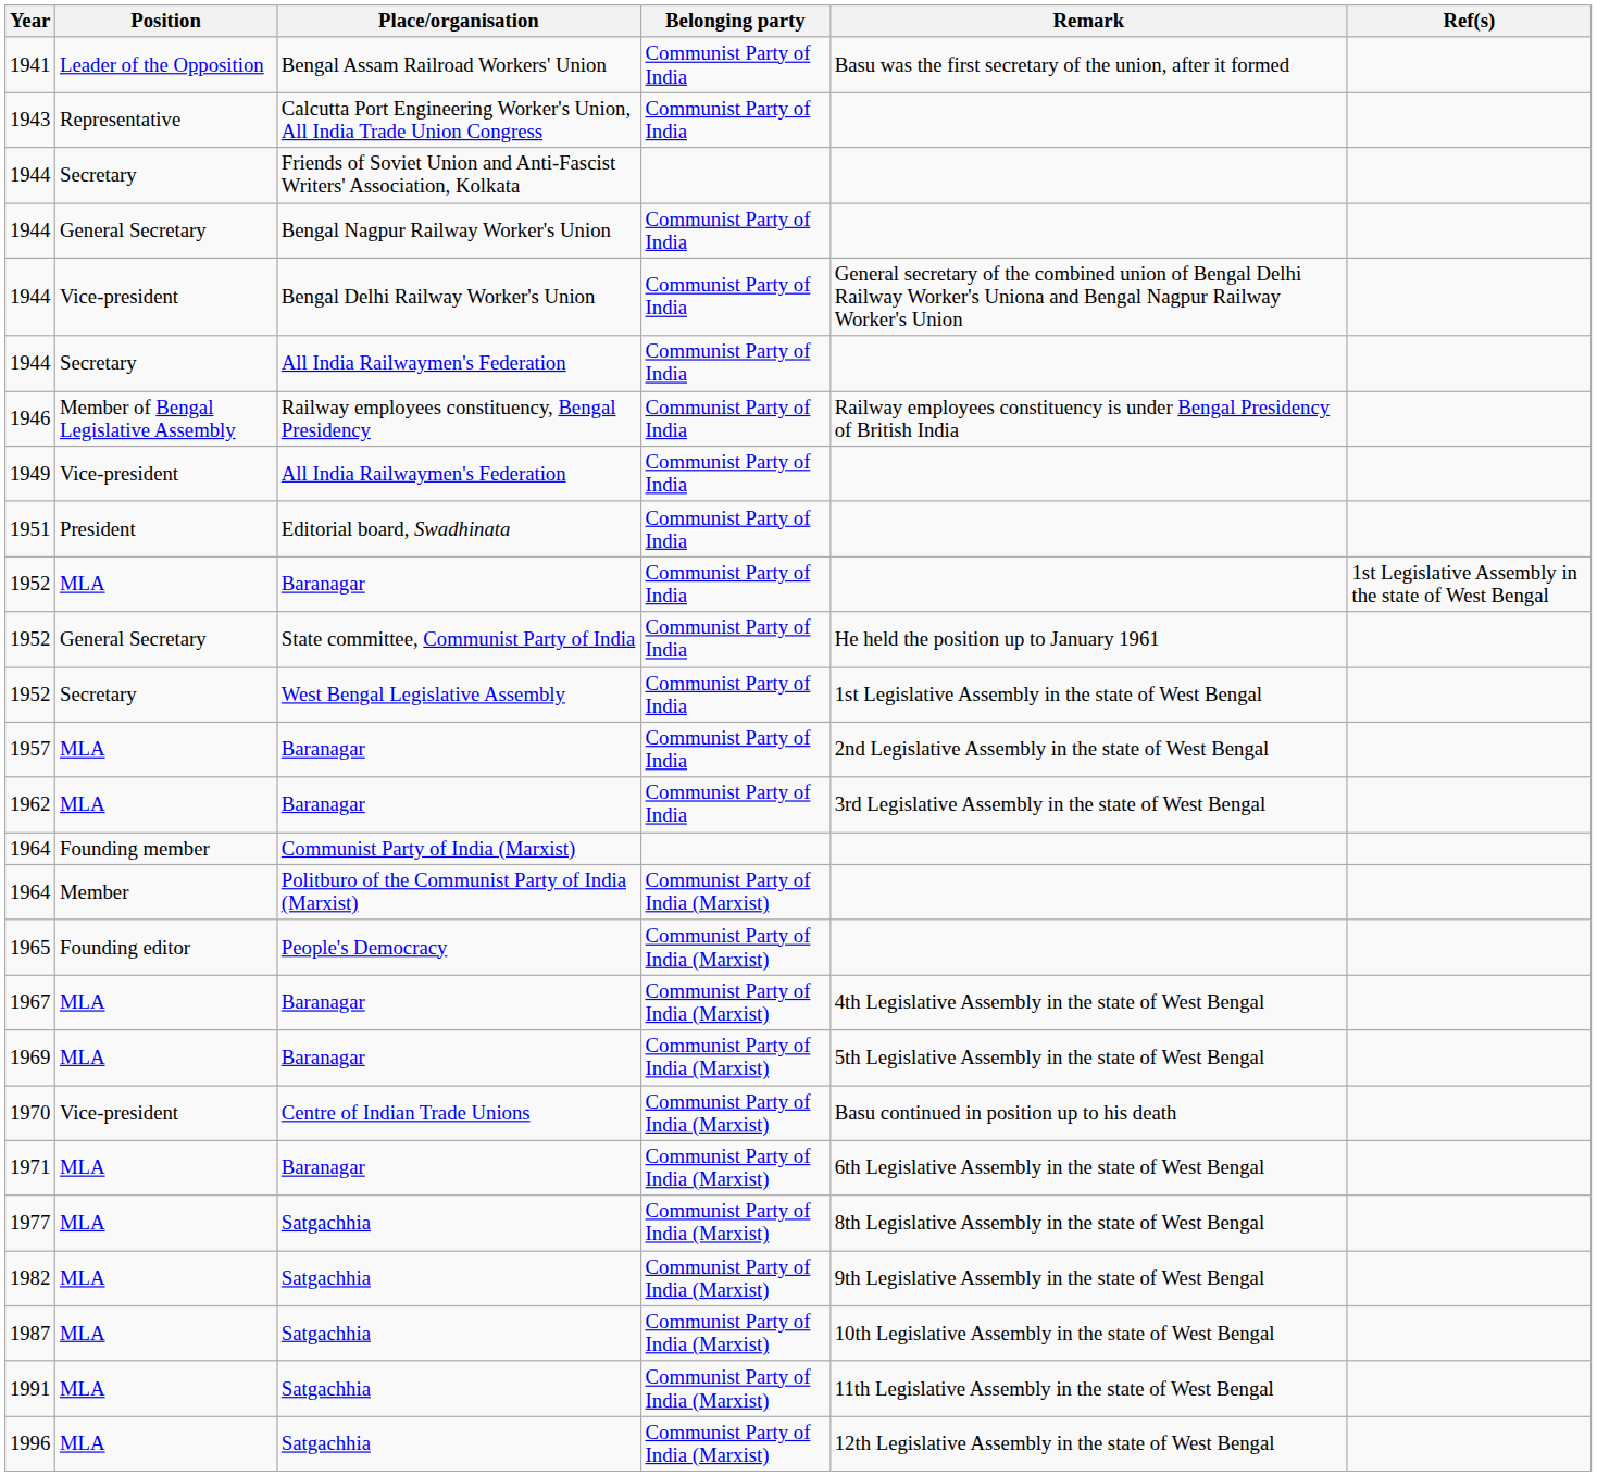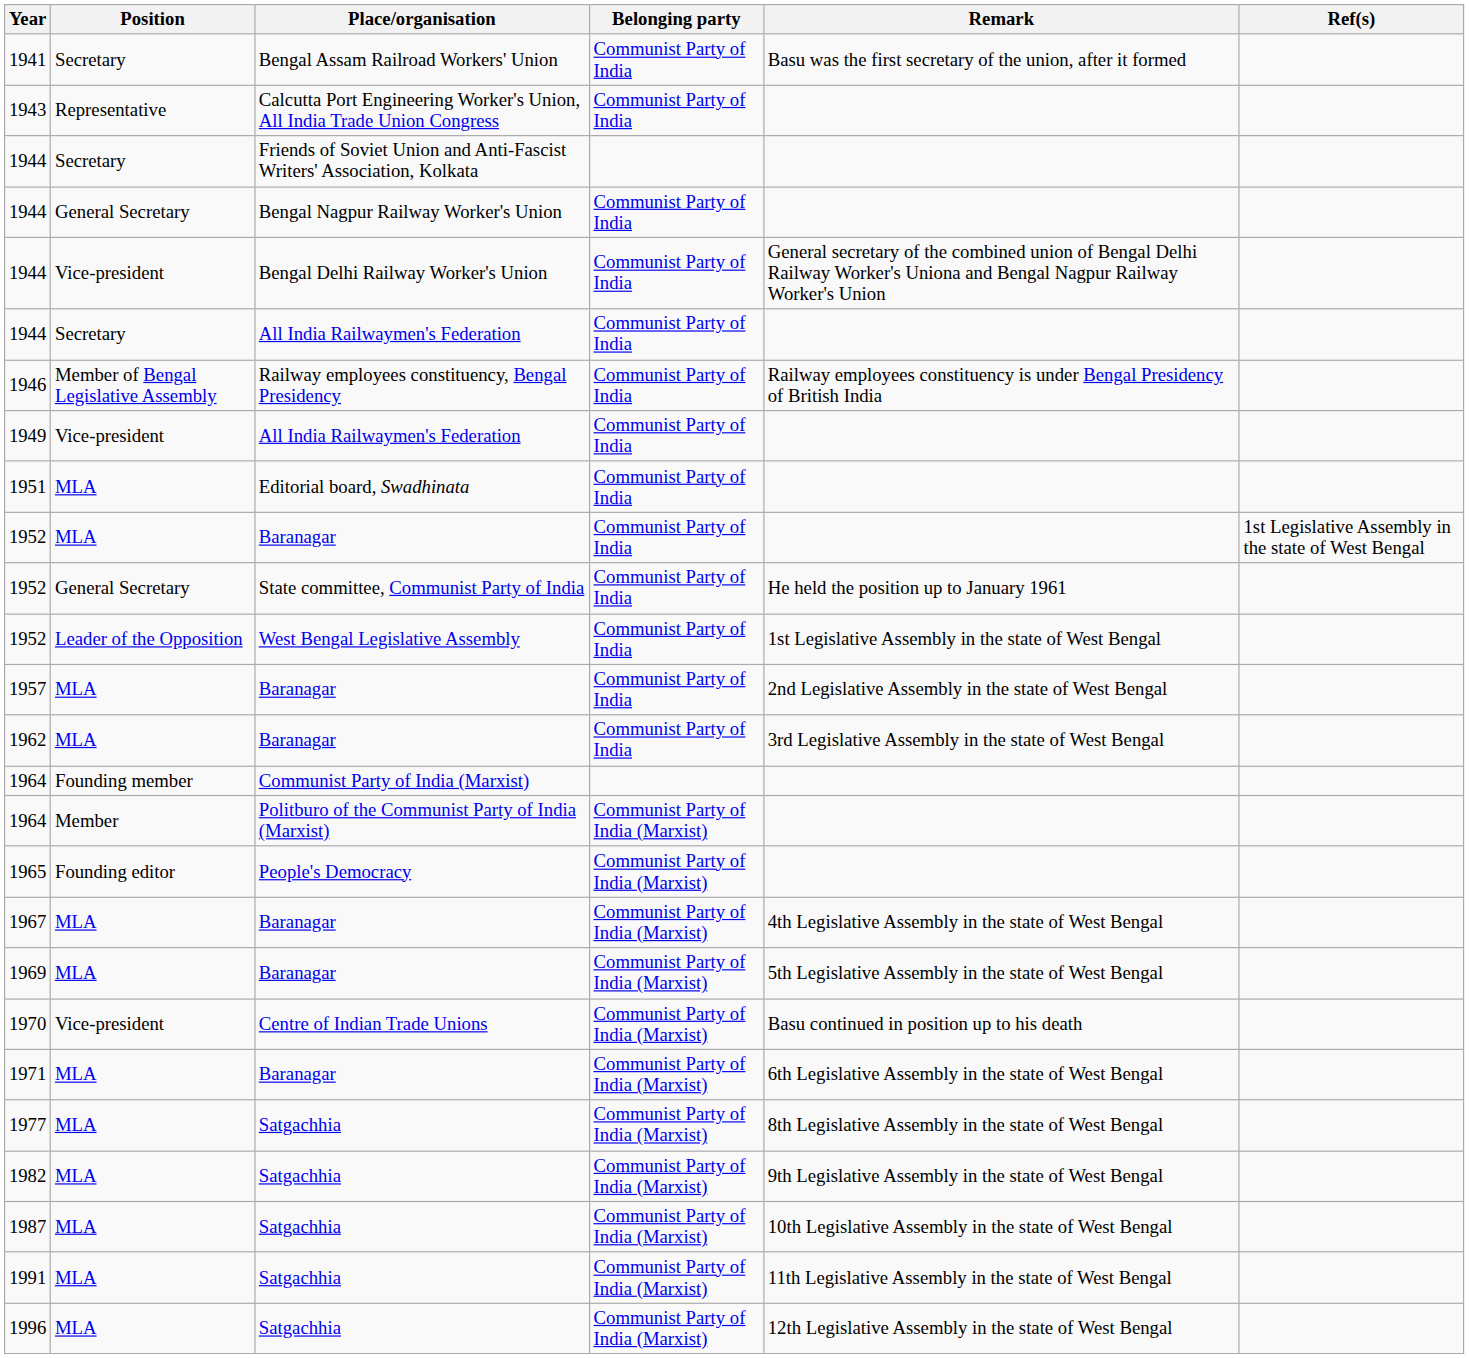 <table class="wikitable sortable">
 <tr>
 <th>Year</th>
 <th>Position</th>
 <th>Place/organisation</th>
 <th>Belonging party</th>
 <th>Remark</th>
 <th>Ref(s)</th>
 </tr>
 <tr>
 <td>1941</td>
-<td><a href='#'>Leader of the Opposition</a></td>
+<td>Secretary</td>
 <td>Bengal Assam Railroad Workers' Union</td>
 <td><a href='#'>Communist Party of India</a></td>
 <td>Basu was the first secretary of the union, after it formed</td>
 <td></td>
 </tr>
 <tr>
 <td>1943</td>
 <td>Representative</td>
 <td>Calcutta Port Engineering Worker's Union, <a href='#'>All India Trade Union Congress</a></td>
 <td><a href='#'>Communist Party of India</a></td>
 <td></td>
 <td></td>
 </tr>
 <tr>
 <td>1944</td>
 <td>Secretary</td>
 <td>Friends of Soviet Union and Anti-Fascist Writers' Association, Kolkata</td>
 <td></td>
 <td></td>
 <td></td>
 </tr>
 <tr>
 <td>1944</td>
 <td>General Secretary</td>
 <td>Bengal Nagpur Railway Worker's Union</td>
 <td><a href='#'>Communist Party of India</a></td>
 <td></td>
 <td></td>
 </tr>
 <tr>
 <td>1944</td>
 <td>Vice-president</td>
 <td>Bengal Delhi Railway Worker's Union</td>
 <td><a href='#'>Communist Party of India</a></td>
 <td>General secretary of the combined union of Bengal Delhi Railway Worker's Uniona and Bengal Nagpur Railway Worker's Union</td>
 <td></td>
 </tr>
 <tr>
 <td>1944</td>
 <td>Secretary</td>
 <td><a href='#'>All India Railwaymen's Federation</a></td>
 <td><a href='#'>Communist Party of India</a></td>
 <td></td>
 <td></td>
 </tr>
 <tr>
 <td>1946</td>
 <td>Member of <a href='#'>Bengal Legislative Assembly</a></td>
 <td>Railway employees constituency, <a href='#'>Bengal Presidency</a></td>
 <td><a href='#'>Communist Party of India</a></td>
 <td>Railway employees constituency is under <a href='#'>Bengal Presidency</a> of British India</td>
 <td></td>
 </tr>
 <tr>
 <td>1949</td>
 <td>Vice-president</td>
 <td><a href='#'>All India Railwaymen's Federation</a></td>
 <td><a href='#'>Communist Party of India</a></td>
 <td></td>
 <td></td>
 </tr>
 <tr>
 <td>1951</td>
-<td>President</td>
+<td><a href='#'>MLA</a></td>
 <td>Editorial board, <em>Swadhinata</em></td>
 <td><a href='#'>Communist Party of India</a></td>
 <td></td>
 <td></td>
 </tr>
 <tr>
 <td>1952</td>
 <td><a href='#'>MLA</a></td>
 <td><a href='#'>Baranagar</a></td>
 <td><a href='#'>Communist Party of India</a></td>
 <td></td>
 <td>1st Legislative Assembly in the state of West Bengal</td>
 </tr>
 <tr>
 <td>1952</td>
 <td>General Secretary</td>
 <td>State committee, <a href='#'>Communist Party of India</a></td>
 <td><a href='#'>Communist Party of India</a></td>
 <td>He held the position up to January 1961</td>
 <td></td>
 </tr>
 <tr>
 <td>1952</td>
-<td>Secretary</td>
+<td><a href='#'>Leader of the Opposition</a></td>
 <td><a href='#'>West Bengal Legislative Assembly</a></td>
 <td><a href='#'>Communist Party of India</a></td>
 <td>1st Legislative Assembly in the state of West Bengal</td>
 <td></td>
 </tr>
 <tr>
 <td>1957</td>
 <td><a href='#'>MLA</a></td>
 <td><a href='#'>Baranagar</a></td>
 <td><a href='#'>Communist Party of India</a></td>
 <td>2nd Legislative Assembly in the state of West Bengal</td>
 <td></td>
 </tr>
 <tr>
 <td>1962</td>
 <td><a href='#'>MLA</a></td>
 <td><a href='#'>Baranagar</a></td>
 <td><a href='#'>Communist Party of India</a></td>
 <td>3rd Legislative Assembly in the state of West Bengal</td>
 <td></td>
 </tr>
 <tr>
 <td>1964</td>
 <td>Founding member</td>
 <td><a href='#'>Communist Party of India (Marxist)</a></td>
 <td></td>
 <td></td>
 <td></td>
 </tr>
 <tr>
 <td>1964</td>
 <td>Member</td>
 <td><a href='#'>Politburo of the Communist Party of India (Marxist)</a></td>
 <td><a href='#'>Communist Party of India (Marxist)</a></td>
 <td></td>
 <td></td>
 </tr>
 <tr>
 <td>1965</td>
 <td>Founding editor</td>
 <td><a href='#'>People's Democracy</a></td>
 <td><a href='#'>Communist Party of India (Marxist)</a></td>
 <td></td>
 <td></td>
 </tr>
 <tr>
 <td>1967</td>
 <td><a href='#'>MLA</a></td>
 <td><a href='#'>Baranagar</a></td>
 <td><a href='#'>Communist Party of India (Marxist)</a></td>
 <td>4th Legislative Assembly in the state of West Bengal</td>
 <td></td>
 </tr>
 <tr>
 <td>1969</td>
 <td><a href='#'>MLA</a></td>
 <td><a href='#'>Baranagar</a></td>
 <td><a href='#'>Communist Party of India (Marxist)</a></td>
 <td>5th Legislative Assembly in the state of West Bengal</td>
 <td></td>
 </tr>
 <tr>
 <td>1970</td>
 <td>Vice-president</td>
 <td><a href='#'>Centre of Indian Trade Unions</a></td>
 <td><a href='#'>Communist Party of India (Marxist)</a></td>
 <td>Basu continued in position up to his death</td>
 <td></td>
 </tr>
 <tr>
 <td>1971</td>
 <td><a href='#'>MLA</a></td>
 <td><a href='#'>Baranagar</a></td>
 <td><a href='#'>Communist Party of India (Marxist)</a></td>
 <td>6th Legislative Assembly in the state of West Bengal</td>
 <td></td>
 </tr>
 <tr>
 <td>1977</td>
 <td><a href='#'>MLA</a></td>
 <td><a href='#'>Satgachhia</a></td>
 <td><a href='#'>Communist Party of India (Marxist)</a></td>
 <td>8th Legislative Assembly in the state of West Bengal</td>
 <td></td>
 </tr>
 <tr>
 <td>1982</td>
 <td><a href='#'>MLA</a></td>
 <td><a href='#'>Satgachhia</a></td>
 <td><a href='#'>Communist Party of India (Marxist)</a></td>
 <td>9th Legislative Assembly in the state of West Bengal</td>
 <td></td>
 </tr>
 <tr>
 <td>1987</td>
 <td><a href='#'>MLA</a></td>
 <td><a href='#'>Satgachhia</a></td>
 <td><a href='#'>Communist Party of India (Marxist)</a></td>
 <td>10th Legislative Assembly in the state of West Bengal</td>
 <td></td>
 </tr>
 <tr>
 <td>1991</td>
 <td><a href='#'>MLA</a></td>
 <td><a href='#'>Satgachhia</a></td>
 <td><a href='#'>Communist Party of India (Marxist)</a></td>
 <td>11th Legislative Assembly in the state of West Bengal</td>
 <td></td>
 </tr>
 <tr>
 <td>1996</td>
 <td><a href='#'>MLA</a></td>
 <td><a href='#'>Satgachhia</a></td>
 <td><a href='#'>Communist Party of India (Marxist)</a></td>
 <td>12th Legislative Assembly in the state of West Bengal</td>
 <td></td>
 </tr>
 </table>
